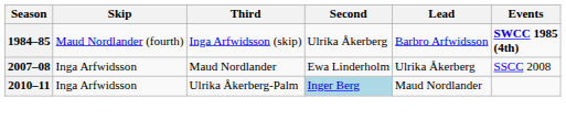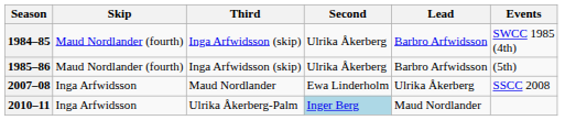 <table class="wikitable">
 <tr>
 <th scope="col">Season</th>
 <th scope="col">Skip</th>
 <th scope="col">Third</th>
 <th scope="col">Second</th>
 <th scope="col">Lead</th>
 <th scope="col">Events</th>
 </tr>
 <tr>
 <th scope="row">1984–85</th>
 <td><a href='#'>Maud Nordlander</a> (fourth)</td>
 <td><a href='#'>Inga Arfwidsson</a> (skip)</td>
 <td>Ulrika Åkerberg</td>
 <td><a href='#'>Barbro Arfwidsson</a></td>
-<td><strong><a href='#'>SWCC</a> 1985 <br> (4th)</strong></td>
+<td><a href='#'>SWCC</a> 1985 <br> (4th)</td>
+</tr>
+<tr>
+<th scope="row">1985–86</th>
+<td>Maud Nordlander (fourth)</td>
+<td>Inga Arfwidsson (skip)</td>
+<td>Ulrika Åkerberg</td>
+<td>Barbro Arfwidsson</td>
+<td> (5th)<br> </td>
 </tr>
 <tr>
 <th scope="row">2007–08</th>
 <td>Inga Arfwidsson</td>
 <td>Maud Nordlander</td>
 <td>Ewa Linderholm</td>
 <td>Ulrika Åkerberg</td>
 <td><a href='#'>SSCC</a> 2008 </td>
 </tr>
 <tr>
 <th scope="row">2010–11</th>
 <td>Inga Arfwidsson</td>
 <td>Ulrika Åkerberg-Palm</td>
 <td style="background: lightblue;"><a href='#'>Inger Berg</a></td>
 <td>Maud Nordlander</td>
 <td></td>
 </tr>
 </table>
